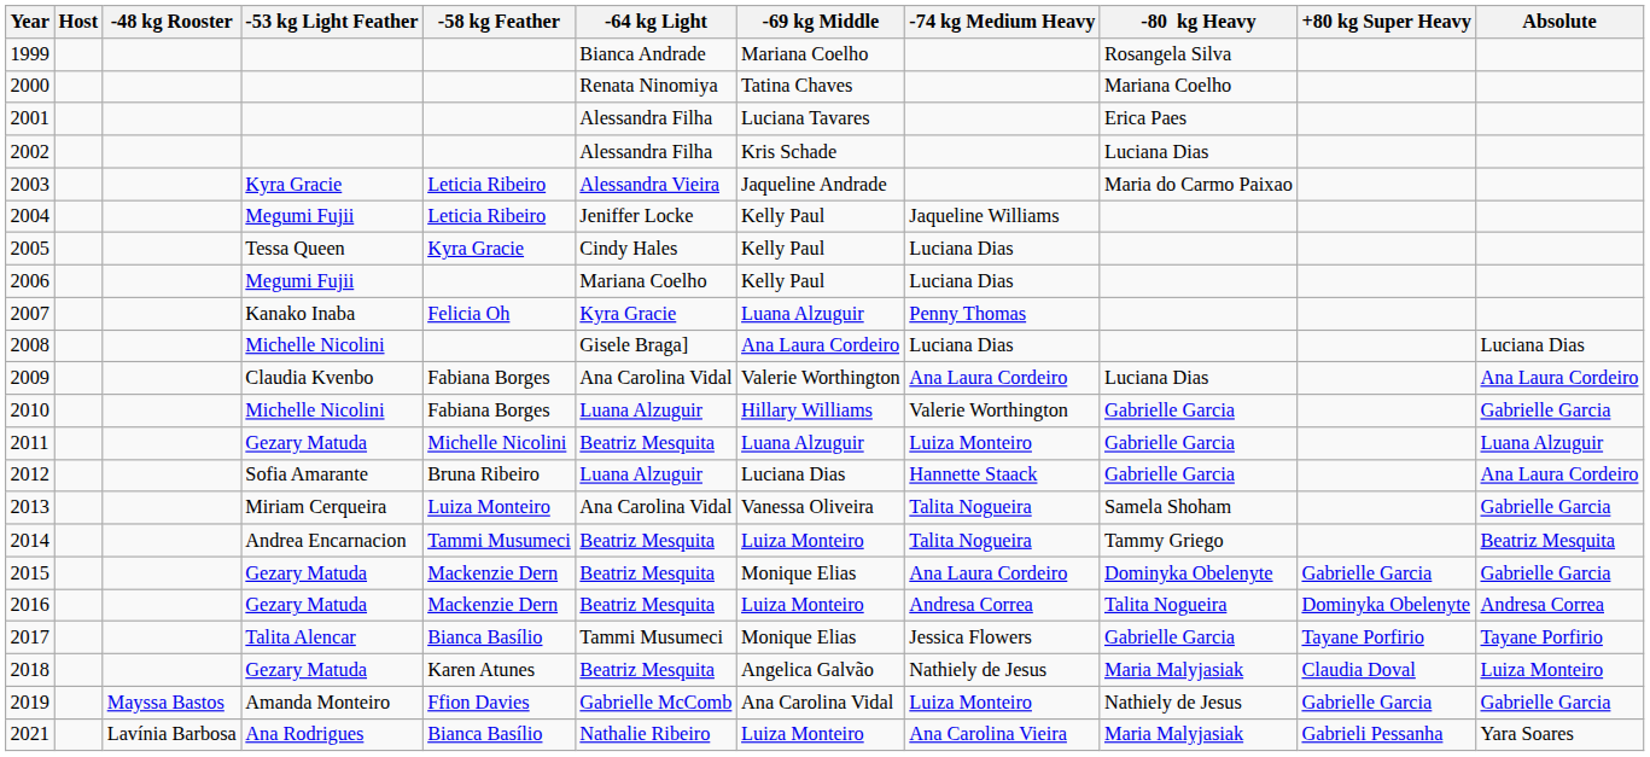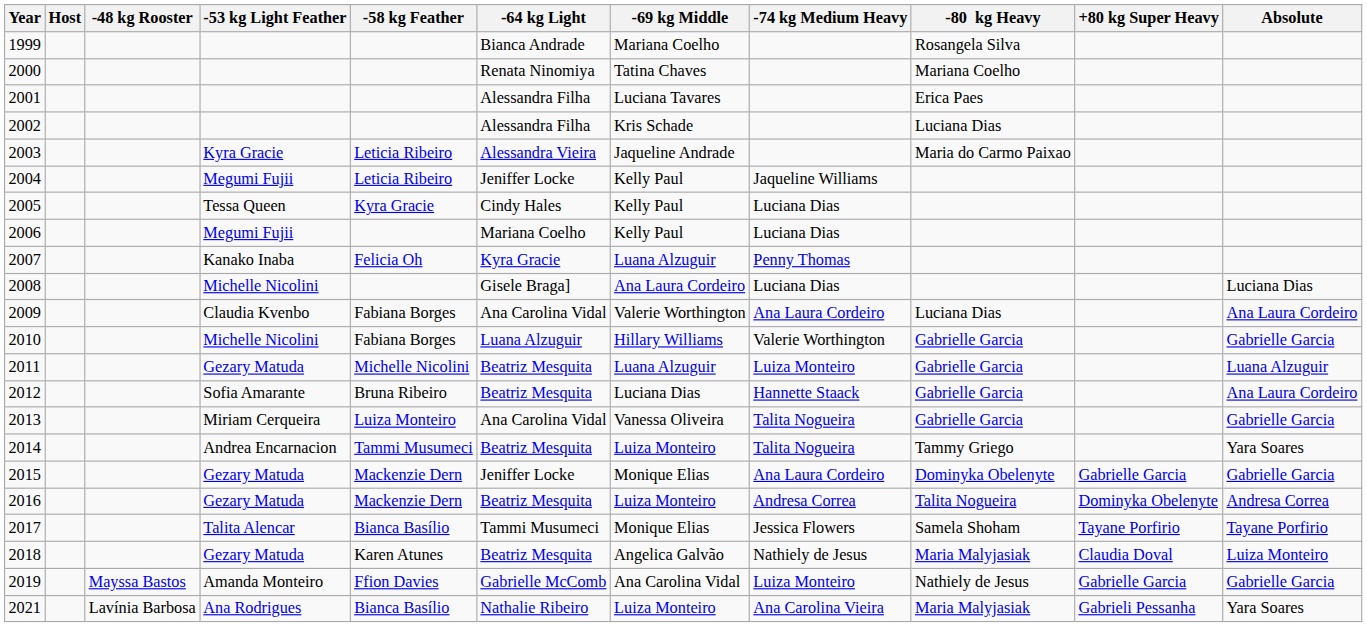 <table class="wikitable sortable" style="font-size: 90%">
 <tr>
 <th>Year</th>
 <th>Host</th>
 <th>-48 kg Rooster</th>
 <th>-53 kg Light Feather</th>
 <th>-58 kg Feather</th>
 <th>-64 kg Light</th>
 <th>-69 kg Middle</th>
 <th>-74 kg Medium Heavy</th>
 <th>-80  kg Heavy</th>
 <th>+80 kg Super Heavy</th>
 <th>Absolute</th>
 </tr>
 <tr>
 <td>1999</td>
 <td></td>
 <td></td>
 <td></td>
 <td></td>
 <td> Bianca Andrade </td>
 <td> Mariana Coelho </td>
 <td></td>
 <td> Rosangela Silva </td>
 <td></td>
 <td></td>
 </tr>
 <tr>
 <td>2000</td>
 <td></td>
 <td></td>
 <td></td>
 <td></td>
 <td> Renata Ninomiya </td>
 <td> Tatina Chaves </td>
 <td></td>
 <td> Mariana Coelho </td>
 <td></td>
 <td></td>
 </tr>
 <tr>
 <td>2001</td>
 <td></td>
 <td></td>
 <td></td>
 <td></td>
 <td> Alessandra Filha </td>
 <td> Luciana Tavares </td>
 <td></td>
 <td> Erica Paes</td>
 <td></td>
 <td></td>
 </tr>
 <tr>
 <td>2002</td>
 <td></td>
 <td></td>
 <td></td>
 <td></td>
 <td> Alessandra Filha </td>
 <td> Kris Schade </td>
 <td></td>
 <td> Luciana Dias </td>
 <td></td>
 <td></td>
 </tr>
 <tr>
 <td>2003</td>
 <td></td>
 <td></td>
 <td> <a href='#'>Kyra Gracie</a> </td>
 <td> <a href='#'>Leticia Ribeiro</a> </td>
 <td> <a href='#'>Alessandra Vieira</a> </td>
 <td> Jaqueline Andrade </td>
 <td></td>
 <td> Maria do Carmo Paixao </td>
 <td></td>
 <td></td>
 </tr>
 <tr>
 <td>2004</td>
 <td></td>
 <td></td>
 <td> <a href='#'>Megumi Fujii</a> </td>
 <td> <a href='#'>Leticia Ribeiro</a> </td>
 <td> Jeniffer Locke </td>
 <td> Kelly Paul </td>
 <td> Jaqueline Williams </td>
 <td></td>
 <td></td>
 <td></td>
 </tr>
 <tr>
 <td>2005</td>
 <td></td>
 <td></td>
 <td> Tessa Queen </td>
 <td> <a href='#'>Kyra Gracie</a> </td>
 <td> Cindy Hales </td>
 <td> Kelly Paul </td>
 <td> Luciana Dias </td>
 <td></td>
 <td></td>
 <td></td>
 </tr>
 <tr>
 <td>2006</td>
 <td></td>
 <td></td>
 <td> <a href='#'>Megumi Fujii</a> </td>
 <td></td>
 <td> Mariana Coelho </td>
 <td> Kelly Paul </td>
 <td> Luciana Dias </td>
 <td></td>
 <td></td>
 <td></td>
 </tr>
 <tr>
 <td>2007</td>
 <td></td>
 <td></td>
 <td> Kanako Inaba </td>
 <td> <a href='#'>Felicia Oh</a> </td>
 <td> <a href='#'>Kyra Gracie</a> </td>
 <td> <a href='#'>Luana Alzuguir</a> </td>
 <td> <a href='#'>Penny Thomas</a> </td>
 <td></td>
 <td></td>
 <td></td>
 </tr>
 <tr>
 <td>2008</td>
 <td></td>
 <td></td>
 <td> <a href='#'>Michelle Nicolini</a> </td>
 <td></td>
 <td> Gisele Braga] </td>
 <td> <a href='#'>Ana Laura Cordeiro</a> </td>
 <td> Luciana Dias </td>
 <td></td>
 <td></td>
 <td> Luciana Dias </td>
 </tr>
 <tr>
 <td>2009</td>
 <td></td>
 <td></td>
 <td> Claudia Kvenbo </td>
 <td> Fabiana Borges </td>
 <td> Ana Carolina Vidal </td>
 <td> Valerie Worthington </td>
 <td> <a href='#'>Ana Laura Cordeiro</a> </td>
 <td> Luciana Dias </td>
 <td></td>
 <td> <a href='#'>Ana Laura Cordeiro</a> </td>
 </tr>
 <tr>
 <td>2010</td>
 <td></td>
 <td></td>
 <td> <a href='#'>Michelle Nicolini</a> </td>
 <td> Fabiana Borges</td>
 <td> <a href='#'>Luana Alzuguir</a> </td>
 <td> <a href='#'>Hillary Williams</a> </td>
 <td> Valerie Worthington </td>
 <td> <a href='#'>Gabrielle Garcia</a> </td>
 <td></td>
 <td> <a href='#'>Gabrielle Garcia</a> </td>
 </tr>
 <tr>
 <td>2011</td>
 <td></td>
 <td></td>
 <td> <a href='#'>Gezary Matuda</a> </td>
 <td> <a href='#'>Michelle Nicolini</a> </td>
 <td> <a href='#'>Beatriz Mesquita</a> </td>
 <td> <a href='#'>Luana Alzuguir</a> </td>
 <td> <a href='#'>Luiza Monteiro</a> </td>
 <td> <a href='#'>Gabrielle Garcia</a> </td>
 <td></td>
 <td> <a href='#'>Luana Alzuguir</a> </td>
 </tr>
 <tr>
 <td>2012</td>
 <td></td>
 <td></td>
 <td> Sofia Amarante </td>
 <td> Bruna Ribeiro </td>
-<td> <a href='#'>Luana Alzuguir</a> </td>
+<td> <a href='#'>Beatriz Mesquita</a> </td>
 <td> Luciana Dias </td>
 <td> <a href='#'>Hannette Staack</a> </td>
 <td> <a href='#'>Gabrielle Garcia</a> </td>
 <td></td>
 <td> <a href='#'>Ana Laura Cordeiro</a> </td>
 </tr>
 <tr>
 <td>2013</td>
 <td></td>
 <td></td>
 <td> Miriam Cerqueira </td>
 <td> <a href='#'>Luiza Monteiro</a> </td>
 <td> Ana Carolina Vidal </td>
 <td>  Vanessa Oliveira </td>
 <td> <a href='#'>Talita Nogueira</a> </td>
-<td> Samela Shoham </td>
+<td> <a href='#'>Gabrielle Garcia</a> </td>
 <td></td>
 <td> <a href='#'>Gabrielle Garcia</a> </td>
 </tr>
 <tr>
 <td>2014</td>
 <td></td>
 <td></td>
 <td> Andrea Encarnacion </td>
 <td> <a href='#'>Tammi Musumeci</a> </td>
 <td> <a href='#'>Beatriz Mesquita</a> </td>
 <td> <a href='#'>Luiza Monteiro</a> </td>
 <td> <a href='#'>Talita Nogueira</a> </td>
 <td> Tammy Griego </td>
 <td></td>
-<td> <a href='#'>Beatriz Mesquita</a> </td>
+<td> Yara Soares </td>
 </tr>
 <tr>
 <td>2015</td>
 <td></td>
 <td></td>
 <td> <a href='#'>Gezary Matuda</a> </td>
 <td> <a href='#'>Mackenzie Dern</a> </td>
-<td> <a href='#'>Beatriz Mesquita</a> </td>
+<td> Jeniffer Locke </td>
 <td>  Monique Elias </td>
 <td> <a href='#'>Ana Laura Cordeiro</a> </td>
 <td> <a href='#'>Dominyka Obelenyte</a> </td>
 <td> <a href='#'>Gabrielle Garcia</a> </td>
 <td> <a href='#'>Gabrielle Garcia</a> </td>
 </tr>
 <tr>
 <td>2016</td>
 <td></td>
 <td></td>
 <td> <a href='#'>Gezary Matuda</a> </td>
 <td> <a href='#'>Mackenzie Dern</a> </td>
 <td> <a href='#'>Beatriz Mesquita</a> </td>
 <td> <a href='#'>Luiza Monteiro</a> </td>
 <td> <a href='#'>Andresa Correa</a> </td>
 <td> <a href='#'>Talita Nogueira</a> </td>
 <td> <a href='#'>Dominyka Obelenyte</a>  </td>
 <td> <a href='#'>Andresa Correa</a> </td>
 </tr>
 <tr>
 <td>2017</td>
 <td></td>
 <td></td>
 <td> <a href='#'>Talita Alencar</a> </td>
 <td> <a href='#'>Bianca Basílio</a> </td>
 <td> Tammi Musumeci </td>
 <td> Monique Elias </td>
 <td> Jessica Flowers </td>
-<td> <a href='#'>Gabrielle Garcia</a> </td>
+<td> Samela Shoham </td>
 <td> <a href='#'>Tayane Porfirio</a>  </td>
 <td> <a href='#'>Tayane Porfirio</a> </td>
 </tr>
 <tr>
 <td>2018</td>
 <td></td>
 <td></td>
 <td> <a href='#'>Gezary Matuda</a> </td>
 <td> Karen Atunes </td>
 <td> <a href='#'>Beatriz Mesquita</a> </td>
 <td> Angelica Galvão </td>
 <td> Nathiely de Jesus </td>
 <td> <a href='#'>Maria Malyjasiak</a> </td>
 <td> <a href='#'>Claudia Doval</a> </td>
 <td> <a href='#'>Luiza Monteiro</a> </td>
 </tr>
 <tr>
 <td>2019</td>
 <td></td>
 <td> <a href='#'>Mayssa Bastos</a> </td>
 <td> Amanda Monteiro </td>
 <td> <a href='#'>Ffion Davies</a> </td>
 <td> <a href='#'>Gabrielle McComb</a> </td>
 <td> Ana Carolina Vidal </td>
 <td> <a href='#'>Luiza Monteiro</a> </td>
 <td> Nathiely de Jesus </td>
 <td> <a href='#'>Gabrielle Garcia</a> </td>
 <td> <a href='#'>Gabrielle Garcia</a> </td>
 </tr>
 <tr>
 <td>2021</td>
 <td></td>
 <td> Lavínia Barbosa </td>
 <td> <a href='#'>Ana Rodrigues</a> </td>
 <td> <a href='#'>Bianca Basílio</a> </td>
 <td> <a href='#'>Nathalie Ribeiro</a> </td>
 <td> <a href='#'>Luiza Monteiro</a> </td>
 <td> <a href='#'>Ana Carolina Vieira</a> </td>
 <td> <a href='#'>Maria Malyjasiak</a> </td>
 <td> <a href='#'>Gabrieli Pessanha</a> </td>
 <td> Yara Soares </td>
 </tr>
 </table>
